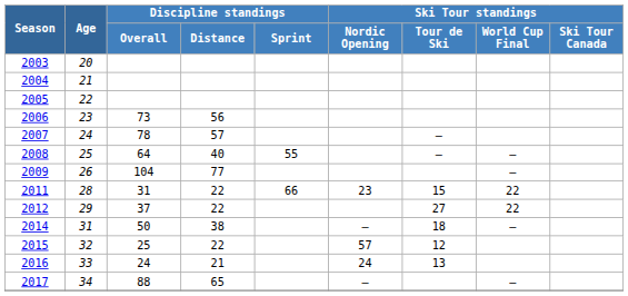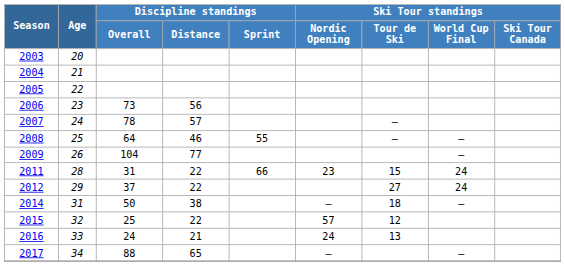 <table class="wikitable" style="font-size:95%; text-align:center; border:grey solid 1px; border-collapse:collapse; background:#ffffff;">
 <tr>
 <th style="background-color:#369; color:white; width:60px;" rowspan="2"> Season </th>
 <th style="background-color:#369; color:white; width:40px;" rowspan="2"> Age </th>
 <th style="background-color:#4180be; color:white;" colspan="3">Discipline standings</th>
 <th style="background-color:#4180be; color:white;" colspan="4">Ski Tour standings</th>
 </tr>
 <tr>
 <th style="background-color:#4180be; color:white; width:75px;">Overall</th>
 <th style="background-color:#4180be; color:white; width:75px;">Distance</th>
 <th style="background-color:#4180be; color:white; width:75px;">Sprint</th>
 <th style="background-color:#4180be; color:white; width:75px;">Nordic<br>Opening</th>
 <th style="background-color:#4180be; color:white; width:75px;">Tour de<br>Ski</th>
 <th style="background-color:#4180be; color:white; width:75px;">World Cup<br>Final</th>
 <th style="background-color:#4180be; color:white; width:75px;">Ski Tour<br>Canada</th>
 </tr>
 <tr>
 <td><a href='#'>2003</a></td>
 <td><em>20</em></td>
 <td></td>
 <td></td>
 <td></td>
 <td></td>
 <td></td>
 <td></td>
 <td></td>
 </tr>
 <tr>
 <td><a href='#'>2004</a></td>
 <td><em>21</em></td>
 <td></td>
 <td></td>
 <td></td>
 <td></td>
 <td></td>
 <td></td>
 <td></td>
 </tr>
 <tr>
 <td><a href='#'>2005</a></td>
 <td><em>22</em></td>
 <td></td>
 <td></td>
 <td></td>
 <td></td>
 <td></td>
 <td></td>
 <td></td>
 </tr>
 <tr>
 <td><a href='#'>2006</a></td>
 <td><em>23</em></td>
 <td>73</td>
 <td>56</td>
 <td></td>
 <td></td>
 <td></td>
 <td></td>
 <td></td>
 </tr>
 <tr>
 <td><a href='#'>2007</a></td>
 <td><em>24</em></td>
 <td>78</td>
 <td>57</td>
 <td></td>
 <td></td>
 <td>—</td>
 <td></td>
 <td></td>
 </tr>
 <tr>
 <td><a href='#'>2008</a></td>
 <td><em>25</em></td>
 <td>64</td>
-<td>40</td>
+<td>46</td>
 <td>55</td>
 <td></td>
 <td>—</td>
 <td>—</td>
 <td></td>
 </tr>
 <tr>
 <td><a href='#'>2009</a></td>
 <td><em>26</em></td>
 <td>104</td>
 <td>77</td>
 <td></td>
 <td></td>
 <td></td>
 <td>—</td>
 <td></td>
 </tr>
 <tr>
 <td><a href='#'>2011</a></td>
 <td><em>28</em></td>
 <td>31</td>
 <td>22</td>
 <td>66</td>
 <td>23</td>
 <td>15</td>
-<td>22</td>
+<td>24</td>
 <td></td>
 </tr>
 <tr>
 <td><a href='#'>2012</a></td>
 <td><em>29</em></td>
 <td>37</td>
 <td>22</td>
 <td></td>
 <td></td>
 <td>27</td>
-<td>22</td>
+<td>24</td>
 <td></td>
 </tr>
 <tr>
 <td><a href='#'>2014</a></td>
 <td><em>31</em></td>
 <td>50</td>
 <td>38</td>
 <td></td>
 <td>—</td>
 <td>18</td>
 <td>—</td>
 <td></td>
 </tr>
 <tr>
 <td><a href='#'>2015</a></td>
 <td><em>32</em></td>
 <td>25</td>
 <td>22</td>
 <td></td>
 <td>57</td>
 <td>12</td>
 <td></td>
 <td></td>
 </tr>
 <tr>
 <td><a href='#'>2016</a></td>
 <td><em>33</em></td>
 <td>24</td>
 <td>21</td>
 <td></td>
 <td>24</td>
 <td>13</td>
 <td></td>
 <td></td>
 </tr>
 <tr>
 <td><a href='#'>2017</a></td>
 <td><em>34</em></td>
 <td>88</td>
 <td>65</td>
 <td></td>
 <td>—</td>
 <td></td>
 <td>—</td>
 <td></td>
 </tr>
 <tr>
 </tr>
 </table>
